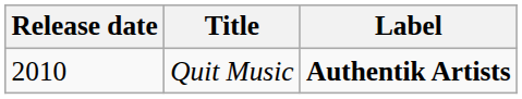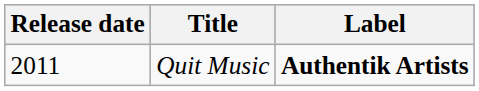 <table class="wikitable">
 <tr>
 <th><strong>Release date</strong></th>
 <th><strong>Title</strong></th>
 <th><strong>Label</strong></th>
 </tr>
 <tr>
-<td>2010</td>
+<td>2011</td>
 <td><em>Quit Music</em></td>
 <td><strong>Authentik Artists</strong></td>
 </tr>
 </table>
